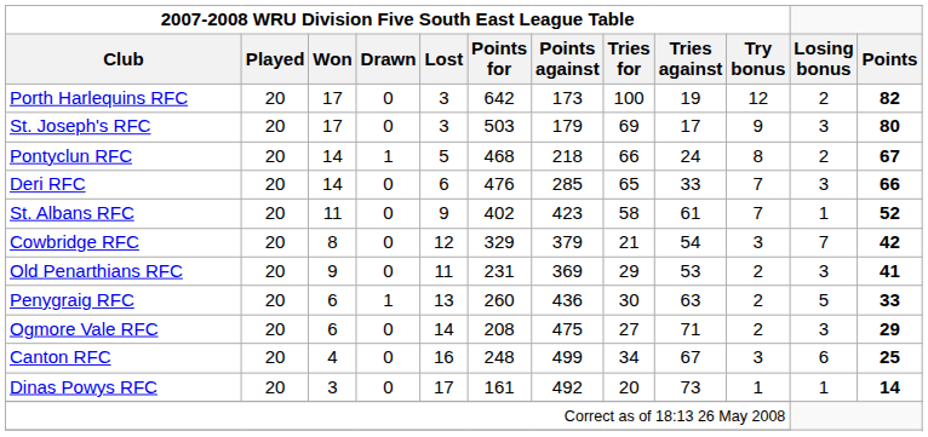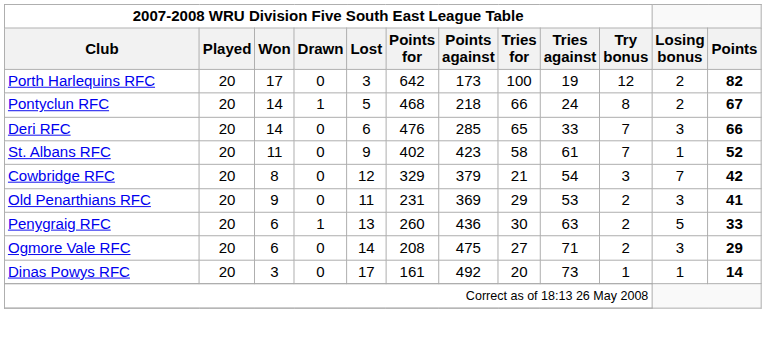 <table class="wikitable" style="float:left; margin-right:15px; text-align: center;">
 <tr>
 <td colspan="10" bgcolor="#FFFFFF" cellpadding="0" cellspacing="0"><strong>2007-2008 WRU Division Five South East League Table</strong></td>
 </tr>
 <tr>
 <th bgcolor="#efefef" width="200">Club</th>
 <th bgcolor="#efefef" width="20">Played</th>
 <th bgcolor="#efefef" width="20">Won</th>
 <th bgcolor="#efefef" width="20">Drawn</th>
 <th bgcolor="#efefef" width="20">Lost</th>
 <th bgcolor="#efefef" width="20">Points for</th>
 <th bgcolor="#efefef" width="20">Points against</th>
 <th bgcolor="#efefef" width="20">Tries for</th>
 <th bgcolor="#efefef" width="20">Tries against</th>
 <th bgcolor="#efefef" width="20">Try bonus</th>
 <th bgcolor="#efefef" width="20">Losing bonus</th>
 <th bgcolor="#efefef" width="20">Points</th>
 </tr>
 <tr bgcolor=#ffffff align=center>
 <td align=left><a href='#'>Porth Harlequins RFC</a></td>
 <td>20</td>
 <td>17</td>
 <td>0</td>
 <td>3</td>
 <td>642</td>
 <td>173</td>
 <td>100</td>
 <td>19</td>
 <td>12</td>
 <td>2</td>
 <td><strong>82</strong></td>
-</tr>
-<tr bgcolor=#ffffff align=center>
-<td align=left><a href='#'>St. Joseph's RFC</a></td>
-<td>20</td>
-<td>17</td>
-<td>0</td>
-<td>3</td>
-<td>503</td>
-<td>179</td>
-<td>69</td>
-<td>17</td>
-<td>9</td>
-<td>3</td>
-<td><strong>80</strong></td>
 </tr>
 <tr bgcolor=#ffffff align=center>
 <td align=left><a href='#'>Pontyclun RFC</a></td>
 <td>20</td>
 <td>14</td>
 <td>1</td>
 <td>5</td>
 <td>468</td>
 <td>218</td>
 <td>66</td>
 <td>24</td>
 <td>8</td>
 <td>2</td>
 <td><strong>67</strong></td>
 </tr>
 <tr bgcolor=#ffffff align=center>
 <td align=left><a href='#'>Deri RFC</a></td>
 <td>20</td>
 <td>14</td>
 <td>0</td>
 <td>6</td>
 <td>476</td>
 <td>285</td>
 <td>65</td>
 <td>33</td>
 <td>7</td>
 <td>3</td>
 <td><strong>66</strong></td>
 </tr>
 <tr bgcolor=#ffffff align=center>
 <td align=left><a href='#'>St. Albans RFC</a></td>
 <td>20</td>
 <td>11</td>
 <td>0</td>
 <td>9</td>
 <td>402</td>
 <td>423</td>
 <td>58</td>
 <td>61</td>
 <td>7</td>
 <td>1</td>
 <td><strong>52</strong></td>
 </tr>
 <tr bgcolor=#ffffff align=center>
 <td align=left><a href='#'>Cowbridge RFC</a></td>
 <td>20</td>
 <td>8</td>
 <td>0</td>
 <td>12</td>
 <td>329</td>
 <td>379</td>
 <td>21</td>
 <td>54</td>
 <td>3</td>
 <td>7</td>
 <td><strong>42</strong></td>
 </tr>
 <tr bgcolor=#ffffff align=center>
 <td align=left><a href='#'>Old Penarthians RFC</a></td>
 <td>20</td>
 <td>9</td>
 <td>0</td>
 <td>11</td>
 <td>231</td>
 <td>369</td>
 <td>29</td>
 <td>53</td>
 <td>2</td>
 <td>3</td>
 <td><strong>41</strong></td>
 </tr>
 <tr bgcolor=#ffffff align=center>
 <td align=left><a href='#'>Penygraig RFC</a></td>
 <td>20</td>
 <td>6</td>
 <td>1</td>
 <td>13</td>
 <td>260</td>
 <td>436</td>
 <td>30</td>
 <td>63</td>
 <td>2</td>
 <td>5</td>
 <td><strong>33</strong></td>
 </tr>
 <tr bgcolor=#ffffff align=center>
 <td align=left><a href='#'>Ogmore Vale RFC</a></td>
 <td>20</td>
 <td>6</td>
 <td>0</td>
 <td>14</td>
 <td>208</td>
 <td>475</td>
 <td>27</td>
 <td>71</td>
 <td>2</td>
 <td>3</td>
 <td><strong>29</strong></td>
 </tr>
 <tr bgcolor=#ffffff align=center>
-<td align=left><a href='#'>Canton RFC</a></td>
-<td>20</td>
-<td>4</td>
-<td>0</td>
-<td>16</td>
-<td>248</td>
-<td>499</td>
-<td>34</td>
-<td>67</td>
-<td>3</td>
-<td>6</td>
-<td><strong>25</strong></td>
-</tr>
-<tr bgcolor=#ffffff align=center>
 <td align=left><a href='#'>Dinas Powys RFC</a></td>
 <td>20</td>
 <td>3</td>
 <td>0</td>
 <td>17</td>
 <td>161</td>
 <td>492</td>
 <td>20</td>
 <td>73</td>
 <td>1</td>
 <td>1</td>
 <td><strong>14</strong></td>
 </tr>
 <tr bgcolor=#ffffff align=center>
 </tr>
 <tr>
 <td colspan="10" align="right" bgcolor="#FFFFFF" cellpadding="0" cellspacing="0"><small>Correct as of 18:13 26 May 2008</small></td>
 </tr>
 <tr>
 </tr>
 </table>
